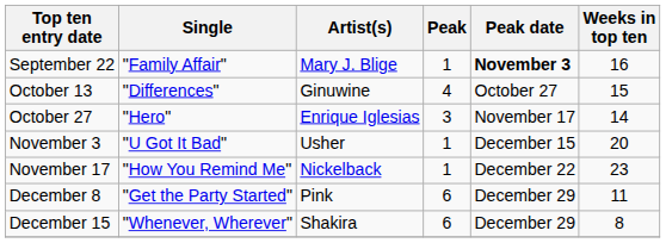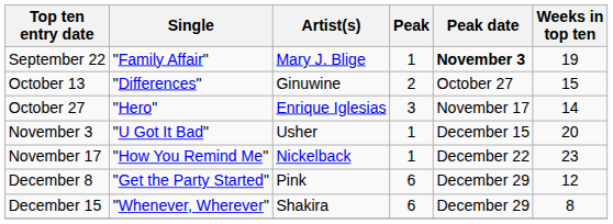 <table class="wikitable sortable">
 <tr>
 <th>Top ten<br>entry date</th>
 <th>Single</th>
 <th>Artist(s)</th>
 <th data-sort-type="number">Peak</th>
 <th>Peak date</th>
 <th data-sort-type="number">Weeks in<br>top ten</th>
 </tr>
 <tr>
 <td>September 22</td>
 <td>"<a href='#'>Family Affair</a>"</td>
 <td><a href='#'>Mary J. Blige</a></td>
 <td align=center>1</td>
 <td><strong>November 3</strong></td>
-<td align=center>16</td>
+<td align=center>19</td>
 </tr>
 <tr>
 <td>October 13</td>
 <td>"<a href='#'>Differences</a>"</td>
 <td>Ginuwine</td>
-<td align=center>4</td>
+<td align=center>2</td>
 <td>October 27</td>
 <td align=center>15</td>
 </tr>
 <tr>
 <td>October 27</td>
 <td>"<a href='#'>Hero</a>"</td>
 <td><a href='#'>Enrique Iglesias</a></td>
 <td align=center>3</td>
 <td>November 17</td>
 <td align=center>14</td>
 </tr>
 <tr>
 <td>November 3</td>
 <td>"<a href='#'>U Got It Bad</a>"</td>
 <td>Usher</td>
 <td align=center>1</td>
 <td>December 15</td>
 <td align=center>20</td>
 </tr>
 <tr>
 <td>November 17</td>
 <td>"<a href='#'>How You Remind Me</a>"</td>
 <td><a href='#'>Nickelback</a></td>
 <td align=center>1</td>
 <td>December 22</td>
 <td align=center>23</td>
 </tr>
 <tr>
 <td>December 8</td>
 <td>"<a href='#'>Get the Party Started</a>"</td>
 <td>Pink</td>
 <td align=center>6</td>
 <td>December 29</td>
-<td align=center>11</td>
+<td align=center>12</td>
 </tr>
 <tr>
 <td>December 15</td>
 <td>"<a href='#'>Whenever, Wherever</a>"</td>
 <td>Shakira</td>
 <td align=center>6</td>
 <td>December 29</td>
 <td align=center>8</td>
 </tr>
 <tr>
 </tr>
 </table>
